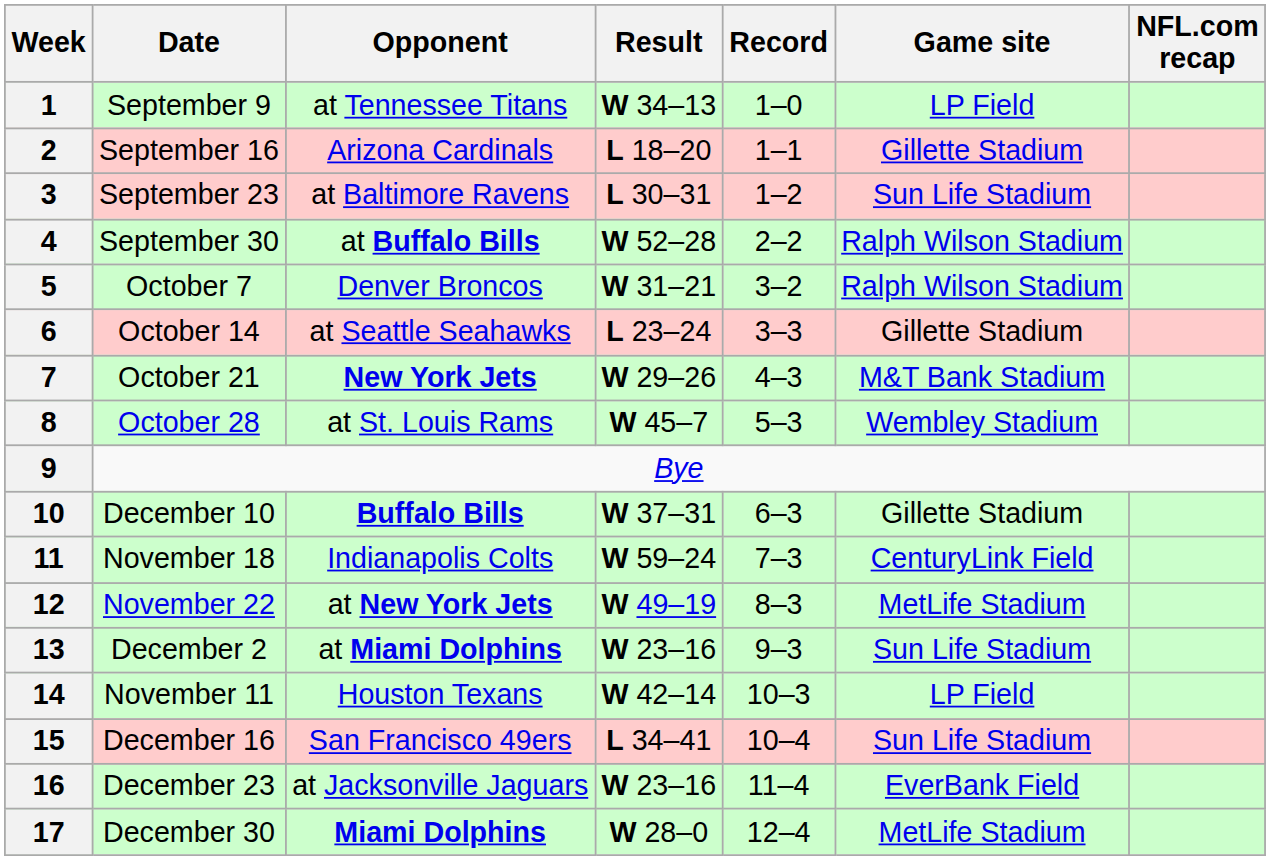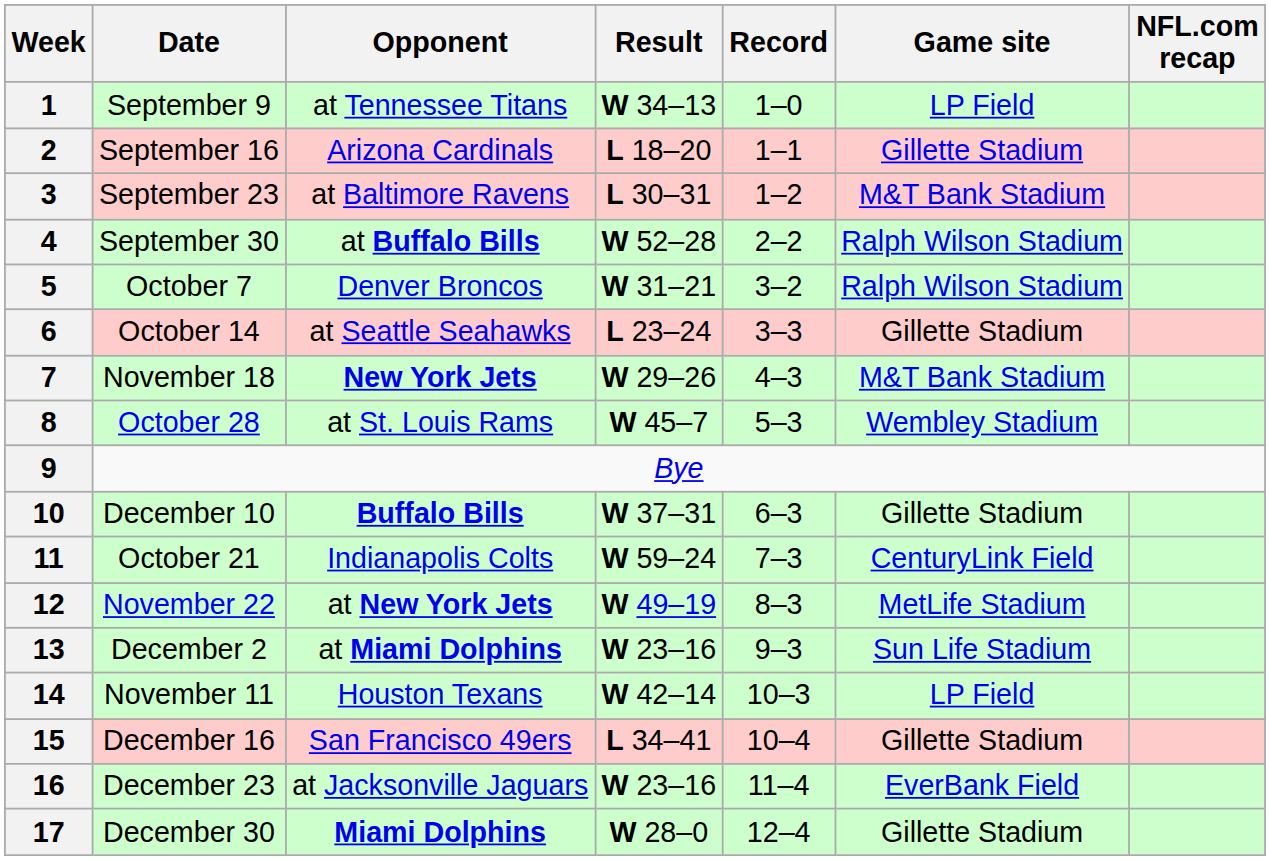 <table class="wikitable" style="align=center">
 <tr>
 <th>Week</th>
 <th>Date</th>
 <th>Opponent</th>
 <th>Result</th>
 <th>Record</th>
 <th>Game site</th>
 <th>NFL.com<br>recap</th>
 </tr>
 <tr style="background:#cfc; text-align:center;">
 <th>1</th>
 <td>September 9</td>
 <td>at <a href='#'>Tennessee Titans</a></td>
 <td><strong>W</strong> 34–13</td>
 <td>1–0</td>
 <td><a href='#'>LP Field</a></td>
 <td></td>
 </tr>
 <tr style="background:#fcc; text-align:center;">
 <th>2</th>
 <td>September 16</td>
 <td><a href='#'>Arizona Cardinals</a></td>
 <td><strong>L</strong> 18–20</td>
 <td>1–1</td>
 <td><a href='#'>Gillette Stadium</a></td>
 <td></td>
 </tr>
 <tr style="background:#fcc; text-align:center;">
 <th>3</th>
 <td>September 23</td>
 <td>at <a href='#'>Baltimore Ravens</a></td>
 <td><strong>L</strong> 30–31</td>
 <td>1–2</td>
-<td><a href='#'>Sun Life Stadium</a></td>
+<td><a href='#'>M&T Bank Stadium</a></td>
 <td></td>
 </tr>
 <tr style="background:#cfc; text-align:center;">
 <th>4</th>
 <td>September 30</td>
 <td>at <strong><a href='#'>Buffalo Bills</a></strong></td>
 <td><strong>W</strong> 52–28</td>
 <td>2–2</td>
 <td><a href='#'>Ralph Wilson Stadium</a></td>
 <td></td>
 </tr>
 <tr style="background:#cfc; text-align:center;">
 <th>5</th>
 <td>October 7</td>
 <td><a href='#'>Denver Broncos</a></td>
 <td><strong>W</strong> 31–21</td>
 <td>3–2</td>
 <td><a href='#'>Ralph Wilson Stadium</a></td>
 <td></td>
 </tr>
 <tr style="background:#fcc; text-align:center;">
 <th>6</th>
 <td>October 14</td>
 <td>at <a href='#'>Seattle Seahawks</a></td>
 <td><strong>L</strong> 23–24</td>
 <td>3–3</td>
 <td>Gillette Stadium</td>
 <td></td>
 </tr>
 <tr style="background:#cfc; text-align:center;">
 <th>7</th>
-<td>October 21</td>
+<td>November 18</td>
 <td><strong><a href='#'>New York Jets</a></strong></td>
 <td><strong>W</strong> 29–26 </td>
 <td>4–3</td>
 <td><a href='#'>M&T Bank Stadium</a></td>
 <td></td>
 </tr>
 <tr style="background:#cfc; text-align:center;">
 <th>8</th>
 <td><a href='#'>October 28</a></td>
 <td>at <a href='#'>St. Louis Rams</a></td>
 <td><strong>W</strong> 45–7</td>
 <td>5–3</td>
 <td><a href='#'>Wembley Stadium</a> </td>
 <td></td>
 </tr>
 <tr>
 <th>9</th>
 <td colspan="6" style="text-align:center;"><em><a href='#'>Bye</a></em></td>
 </tr>
 <tr style="background:#cfc; text-align:center;">
 <th>10</th>
 <td>December 10</td>
 <td><strong><a href='#'>Buffalo Bills</a></strong></td>
 <td><strong>W</strong> 37–31</td>
 <td>6–3</td>
 <td>Gillette Stadium</td>
 <td></td>
 </tr>
 <tr style="background:#cfc; text-align:center;">
 <th>11</th>
-<td>November 18</td>
+<td>October 21</td>
 <td><a href='#'>Indianapolis Colts</a></td>
 <td><strong>W</strong> 59–24</td>
 <td>7–3</td>
 <td><a href='#'>CenturyLink Field</a></td>
 <td></td>
 </tr>
 <tr style="background:#cfc; text-align:center;">
 <th>12</th>
 <td><a href='#'>November 22</a></td>
 <td>at <strong><a href='#'>New York Jets</a></strong></td>
 <td><strong>W</strong> <a href='#'>49–19</a></td>
 <td>8–3</td>
 <td><a href='#'>MetLife Stadium</a></td>
 <td></td>
 </tr>
 <tr style="background:#cfc; text-align:center;">
 <th>13</th>
 <td>December 2</td>
 <td>at <strong><a href='#'>Miami Dolphins</a></strong></td>
 <td><strong>W</strong> 23–16</td>
 <td>9–3</td>
 <td><a href='#'>Sun Life Stadium</a></td>
 <td></td>
 </tr>
 <tr style="background:#cfc; text-align:center;">
 <th>14</th>
 <td>November 11</td>
 <td><a href='#'>Houston Texans</a></td>
 <td><strong>W</strong> 42–14</td>
 <td>10–3</td>
 <td><a href='#'>LP Field</a></td>
 <td></td>
 </tr>
 <tr style="background:#fcc; text-align:center;">
 <th>15</th>
 <td>December 16</td>
 <td><a href='#'>San Francisco 49ers</a></td>
 <td><strong>L</strong> 34–41</td>
 <td>10–4</td>
-<td><a href='#'>Sun Life Stadium</a></td>
+<td>Gillette Stadium</td>
 <td></td>
 </tr>
 <tr style="background:#cfc; text-align:center;">
 <th>16</th>
 <td>December 23</td>
 <td>at <a href='#'>Jacksonville Jaguars</a></td>
 <td><strong>W</strong> 23–16</td>
 <td>11–4</td>
 <td><a href='#'>EverBank Field</a></td>
 <td></td>
 </tr>
 <tr style="background:#cfc; text-align:center;">
 <th>17</th>
 <td>December 30</td>
 <td><strong><a href='#'>Miami Dolphins</a></strong></td>
 <td><strong>W</strong> 28–0</td>
 <td>12–4</td>
-<td><a href='#'>MetLife Stadium</a></td>
+<td>Gillette Stadium</td>
 <td></td>
 </tr>
 </table>
